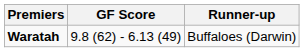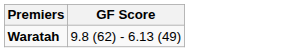 <table class="wikitable" style="text-align:left;">
 <tr style="background:#efefef;">
 <th>Premiers</th>
 <th>GF Score</th>
-<th>Runner-up</th>
 </tr>
 <tr>
 <td><strong>Waratah</strong></td>
 <td>9.8 (62) - 6.13 (49)</td>
-<td>Buffaloes (Darwin)</td>
 </tr>
 </table>
